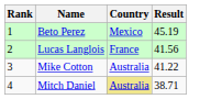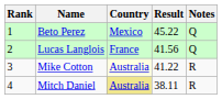 <table class="wikitable" style="font-size:95%" style="text-align:center; width:35em;">
 <tr>
 <th>Rank</th>
 <th>Name</th>
 <th>Country</th>
 <th>Result</th>
+<th>Notes</th>
 </tr>
 <tr bgcolor=ccffcc>
 <td>1</td>
 <td align=left><a href='#'>Beto Perez</a></td>
 <td align="left"> <a href='#'>Mexico</a></td>
-<td>45.19</td>
+<td>45.22</td>
+<td>Q</td>
 </tr>
 <tr bgcolor=ccffcc>
 <td>2</td>
 <td align=left><a href='#'>Lucas Langlois</a></td>
 <td align="left"> <a href='#'>France</a></td>
 <td>41.56</td>
+<td>Q</td>
 </tr>
 <tr>
 <td>3</td>
 <td align=left><a href='#'>Mike Cotton</a></td>
-<td align="left"> <a href='#'>Australia</a></td>
+<td align="left" style="background: lightyellow;"> <a href='#'>Australia</a></td>
 <td>41.22</td>
+<td>R</td>
 </tr>
 <tr>
 <td>4</td>
 <td align=left><a href='#'>Mitch Daniel</a></td>
 <td align=left style="background: khaki;"> <a href='#'>Australia</a></td>
-<td>38.71</td>
+<td>38.11</td>
+<td>R</td>
 </tr>
 </table>
